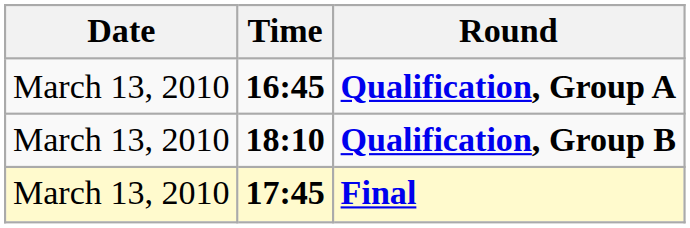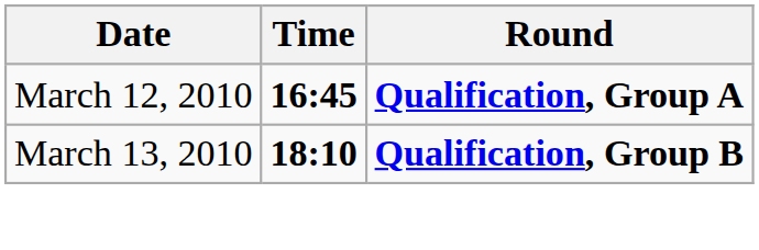 <table class="wikitable">
 <tr>
 <th>Date</th>
 <th>Time</th>
 <th>Round</th>
 </tr>
 <tr>
-<td>March 13, 2010</td>
+<td>March 12, 2010</td>
 <td><strong>16:45</strong></td>
 <td><strong><a href='#'>Qualification</a>, Group A</strong></td>
 </tr>
 <tr>
 <td>March 13, 2010</td>
 <td><strong>18:10</strong></td>
 <td><strong><a href='#'>Qualification</a>, Group B</strong></td>
 </tr>
-<tr style=background:lemonchiffon>
-<td>March 13, 2010</td>
-<td><strong>17:45</strong></td>
-<td><strong><a href='#'>Final</a></strong></td>
-</tr>
 </table>
